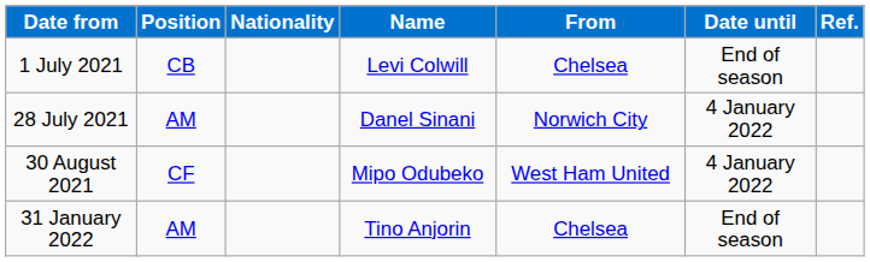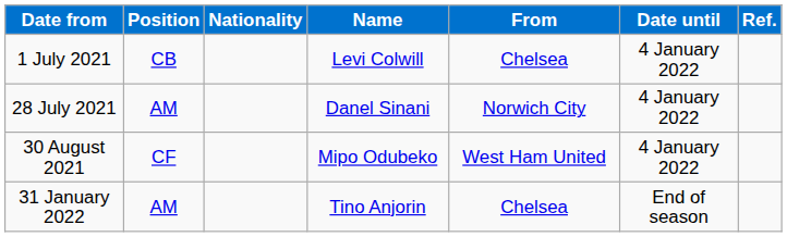 <table class="wikitable"  style="text-align:center; font-size:90%; ">
 <tr>
 <th style="background:#0072ce; color:#ffffff; width:120px;">Date from</th>
 <th style="background:#0072ce; color:#ffffff; width:50px;">Position</th>
 <th style="background:#0072ce; color:#ffffff; width:50px;">Nationality</th>
 <th style="background:#0072ce; color:#ffffff; width:150px;">Name</th>
 <th style="background:#0072ce; color:#ffffff; width:200px;">From</th>
 <th style="background:#0072ce; color:#ffffff; width:120px;">Date until</th>
 <th style="background:#0072ce; color:#ffffff; width:25px;">Ref.</th>
 </tr>
 <tr>
 <td>1 July 2021</td>
 <td><a href='#'>CB</a></td>
 <td></td>
 <td><a href='#'>Levi Colwill</a></td>
 <td> <a href='#'>Chelsea</a></td>
-<td>End of season</td>
+<td>4 January 2022</td>
 <td></td>
 </tr>
 <tr>
 <td>28 July 2021</td>
 <td><a href='#'>AM</a></td>
 <td></td>
 <td><a href='#'>Danel Sinani</a></td>
 <td> <a href='#'>Norwich City</a></td>
 <td>4 January 2022</td>
 <td></td>
 </tr>
 <tr>
 <td>30 August 2021</td>
 <td><a href='#'>CF</a></td>
 <td></td>
 <td><a href='#'>Mipo Odubeko</a></td>
 <td> <a href='#'>West Ham United</a></td>
 <td>4 January 2022</td>
 <td></td>
 </tr>
 <tr>
 <td>31 January 2022</td>
 <td><a href='#'>AM</a></td>
 <td></td>
 <td><a href='#'>Tino Anjorin</a></td>
 <td> <a href='#'>Chelsea</a></td>
 <td>End of season</td>
 <td></td>
 </tr>
 </table>
